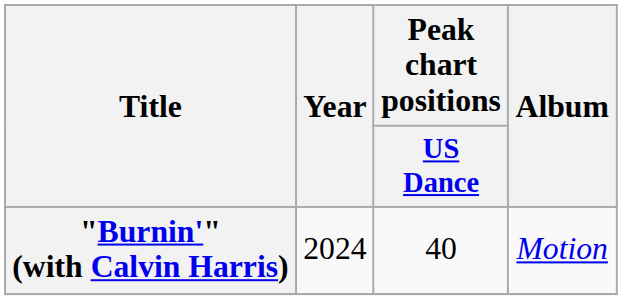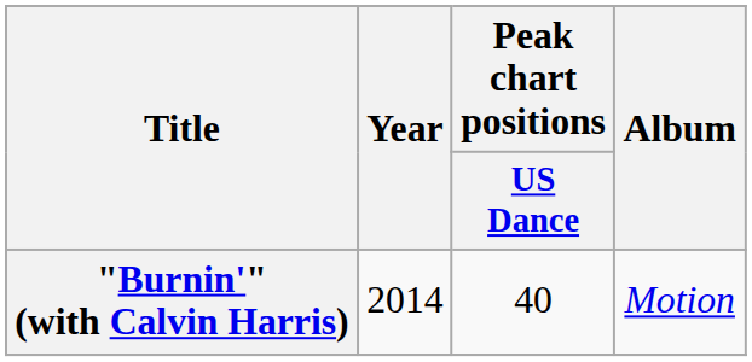 <table class="wikitable plainrowheaders" style="text-align:center;" border="1">
 <tr>
 <th scope="col" rowspan="2">Title</th>
 <th scope="col" rowspan="2">Year</th>
 <th scope="col" colspan="1">Peak chart positions</th>
 <th scope="col" rowspan="2">Album</th>
 </tr>
 <tr>
 <th scope="col" style="width:2.5em;font-size:90%;"><a href='#'>US<br>Dance</a><br></th>
 </tr>
 <tr>
 <th scope="row">"<a href='#'>Burnin'</a>" <br><span>(with <a href='#'>Calvin Harris</a>)</span></th>
-<td>2024</td>
+<td>2014</td>
 <td>40</td>
 <td><em><a href='#'>Motion</a></em></td>
 </tr>
 <tr>
 </tr>
 </table>
